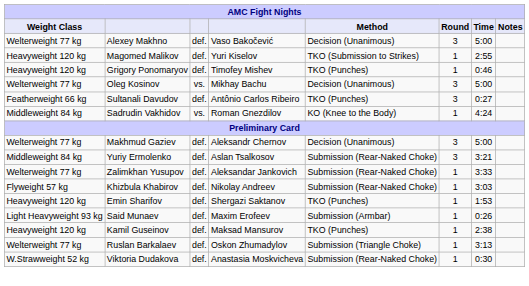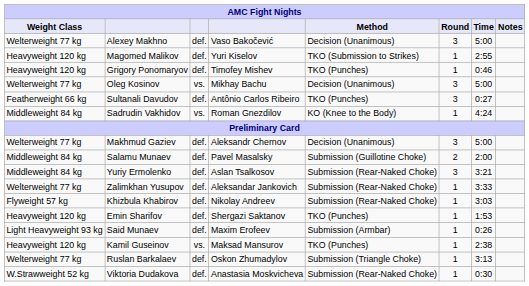 <table class="wikitable" style="font-size: 80%;">
 <tr>
 <th colspan="8" style="background-color: #ccf; color: #000080; text-align: center;"><strong>AMC Fight Nights</strong></th>
 </tr>
 <tr>
 <th colspan="1" style="background-color: #E6E8FA; color: #000000; text-align: center;">Weight Class</th>
 <th colspan="1" style="background-color: #E6E8FA; color: #000000; text-align: center;"></th>
 <th colspan="1" style="background-color: #E6E8FA; color: #000000; text-align: center;"></th>
 <th colspan="1" style="background-color: #E6E8FA; color: #000000; text-align: center;"></th>
 <th colspan="1" style="background-color: #E6E8FA; color: #000000; text-align: center;">Method</th>
 <th colspan="1" style="background-color: #E6E8FA; color: #000000; text-align: center;">Round</th>
 <th colspan="1" style="background-color: #E6E8FA; color: #000000; text-align: center;">Time</th>
 <th colspan="1" style="background-color: #E6E8FA; color: #000000; text-align: center;">Notes</th>
 </tr>
 <tr>
 <td>Welterweight 77 kg</td>
 <td> Alexey Makhno</td>
 <td align=center>def.</td>
 <td> Vaso Bakočević</td>
 <td>Decision (Unanimous)</td>
 <td align=center>3</td>
 <td align=center>5:00</td>
 <td></td>
 </tr>
 <tr>
 <td>Heavyweight 120 kg</td>
 <td> Magomed Malikov</td>
 <td align=center>def.</td>
 <td> Yuri Kiselov</td>
 <td>TKO (Submission to Strikes)</td>
 <td align=center>1</td>
 <td align=center>2:55</td>
 <td></td>
 </tr>
 <tr>
 <td>Heavyweight 120 kg</td>
 <td> Grigory Ponomaryov</td>
 <td align=center>def.</td>
 <td> Timofey Mishev</td>
 <td>TKO (Punches)</td>
 <td align=center>1</td>
 <td align=center>0:46</td>
 <td></td>
 </tr>
 <tr>
 <td>Welterweight 77 kg</td>
 <td> Oleg Kosinov</td>
 <td align=center>vs.</td>
 <td> Mikhay Bachu</td>
 <td>Decision (Unanimous)</td>
 <td align=center>3</td>
 <td align=center>5:00</td>
 <td></td>
 </tr>
 <tr>
 <td>Featherweight 66 kg</td>
 <td> Sultanali Davudov</td>
 <td align=center>def.</td>
 <td> Antônio Carlos Ribeiro</td>
 <td>TKO (Punches)</td>
 <td align=center>3</td>
 <td align=center>0:27</td>
 <td></td>
 </tr>
 <tr>
 <td>Middleweight 84 kg</td>
 <td> Sadrudin Vakhidov</td>
 <td align=center>vs.</td>
 <td> Roman Gnezdilov</td>
 <td>KO (Knee to the Body)</td>
 <td align=center>1</td>
 <td align=center>4:24</td>
 <td></td>
 </tr>
 <tr>
 <th colspan="8" style="background-color: #ccf; color: #000080; text-align: center;"><strong>Preliminary Card</strong></th>
 </tr>
 <tr>
 <td>Welterweight 77 kg</td>
 <td> Makhmud Gaziev</td>
 <td align=center>def.</td>
 <td> Aleksandr Chernov</td>
 <td>Decision (Unanimous)</td>
 <td align=center>3</td>
 <td align=center>5:00</td>
 <td></td>
 </tr>
 <tr>
 <td>Middleweight 84 kg</td>
+<td> Salamu Munaev</td>
+<td align=center>def.</td>
+<td> Pavel Masalsky</td>
+<td>Submission (Guillotine Choke)</td>
+<td align=center>2</td>
+<td align=center>2:00</td>
+<td></td>
+</tr>
+<tr>
+<td>Middleweight 84 kg</td>
 <td> Yuriy Ermolenko</td>
 <td align=center>def.</td>
 <td> Aslan Tsalkosov</td>
 <td>Submission (Rear-Naked Choke)</td>
 <td align=center>3</td>
 <td align=center>3:21</td>
 <td></td>
 </tr>
 <tr>
 <td>Welterweight 77 kg</td>
 <td> Zalimkhan Yusupov</td>
 <td align=center>def.</td>
 <td> Aleksandar Jankovich</td>
 <td>Submission (Rear-Naked Choke)</td>
 <td align=center>1</td>
 <td align=center>3:33</td>
 <td></td>
 </tr>
 <tr>
 <td>Flyweight 57 kg</td>
 <td> Khizbula Khabirov</td>
 <td align=center>def.</td>
 <td> Nikolay Andreev</td>
 <td>Submission (Rear-Naked Choke)</td>
 <td align=center>1</td>
 <td align=center>3:03</td>
 <td></td>
 </tr>
 <tr>
 <td>Heavyweight 120 kg</td>
 <td> Emin Sharifov</td>
 <td align=center>def.</td>
 <td> Shergazi Saktanov</td>
 <td>TKO (Punches)</td>
 <td align=center>1</td>
 <td align=center>1:53</td>
 <td></td>
 </tr>
 <tr>
 <td>Light Heavyweight 93 kg</td>
 <td> Said Munaev</td>
 <td align=center>def.</td>
 <td> Maxim Erofeev</td>
 <td>Submission (Armbar)</td>
 <td align=center>1</td>
 <td align=center>0:26</td>
 <td></td>
 </tr>
 <tr>
 <td>Heavyweight 120 kg</td>
 <td> Kamil Guseinov</td>
-<td align=center>def.</td>
+<td align=center>vs.</td>
 <td> Maksad Mansurov</td>
 <td>TKO (Punches)</td>
 <td align=center>1</td>
 <td align=center>2:38</td>
 <td></td>
 </tr>
 <tr>
 <td>Welterweight 77 kg</td>
 <td> Ruslan Barkalaev</td>
 <td align=center>def.</td>
 <td> Oskon Zhumadylov</td>
 <td>Submission (Triangle Choke)</td>
 <td align=center>1</td>
 <td align=center>3:13</td>
 <td></td>
 </tr>
 <tr>
 <td>W.Strawweight 52 kg</td>
 <td> Viktoria Dudakova</td>
 <td align=center>def.</td>
 <td> Anastasia Moskvicheva</td>
 <td>Submission (Rear-Naked Choke)</td>
 <td align=center>1</td>
 <td align=center>0:30</td>
 <td></td>
 </tr>
 </table>
